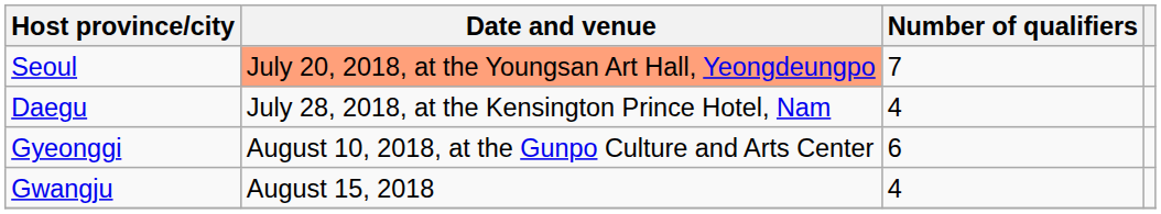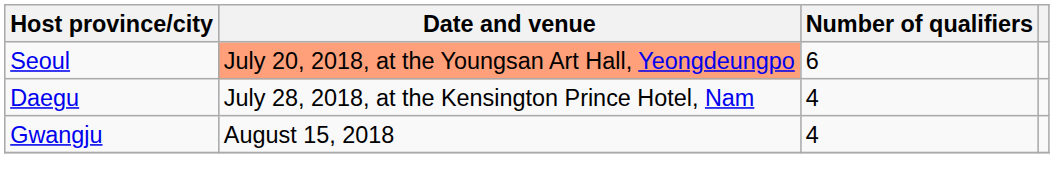 <table class="wikitable col1center col3center col4center" style="font-size: 95%;">
 <tr>
 <th>Host province/city</th>
 <th>Date and venue</th>
 <th>Number of qualifiers</th>
 <th></th>
 </tr>
 <tr>
 <td><a href='#'>Seoul</a></td>
 <td style="background: lightsalmon;">July 20, 2018, at the Youngsan Art Hall, <a href='#'>Yeongdeungpo</a></td>
-<td>7</td>
+<td>6</td>
 <td></td>
 </tr>
 <tr>
 <td><a href='#'>Daegu</a></td>
 <td>July 28, 2018, at the Kensington Prince Hotel, <a href='#'>Nam</a></td>
 <td>4</td>
-<td></td>
-</tr>
-<tr>
-<td><a href='#'>Gyeonggi</a></td>
-<td>August 10, 2018, at the <a href='#'>Gunpo</a> Culture and Arts Center</td>
-<td>6</td>
 <td></td>
 </tr>
 <tr>
 <td><a href='#'>Gwangju</a></td>
 <td>August 15, 2018</td>
 <td>4</td>
 <td></td>
 </tr>
 <tr>
 </tr>
 </table>
